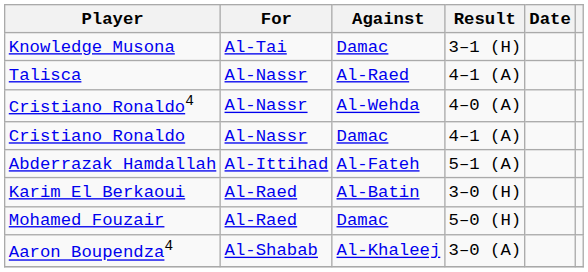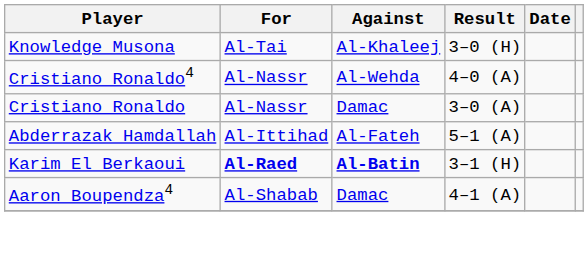 <table class="wikitable">
 <tr>
 <th>Player</th>
 <th>For</th>
 <th>Against</th>
 <th style="text-align:center">Result</th>
 <th>Date</th>
 <th></th>
 </tr>
 <tr>
 <td> <a href='#'>Knowledge Musona</a></td>
 <td><a href='#'>Al-Tai</a></td>
-<td><a href='#'>Damac</a></td>
-<td style="text-align:center;">3–1 (H)</td>
-<td></td>
-<td></td>
-</tr>
-<tr>
-<td> <a href='#'>Talisca</a></td>
-<td><a href='#'>Al-Nassr</a></td>
-<td><a href='#'>Al-Raed</a></td>
-<td style="text-align:center;">4–1 (A)</td>
+<td><a href='#'>Al-Khaleej</a></td>
+<td style="text-align:center;">3–0 (H)</td>
 <td></td>
 <td></td>
 </tr>
 <tr>
 <td> <a href='#'>Cristiano Ronaldo</a><sup>4</sup></td>
 <td><a href='#'>Al-Nassr</a></td>
 <td><a href='#'>Al-Wehda</a></td>
 <td style="text-align:center;">4–0 (A)</td>
 <td></td>
 <td></td>
 </tr>
 <tr>
 <td> <a href='#'>Cristiano Ronaldo</a></td>
 <td><a href='#'>Al-Nassr</a></td>
 <td><a href='#'>Damac</a></td>
-<td style="text-align:center;">4–1 (A)</td>
+<td style="text-align:center;">3–0 (A)</td>
 <td></td>
 <td></td>
 </tr>
 <tr>
 <td> <a href='#'>Abderrazak Hamdallah</a></td>
 <td><a href='#'>Al-Ittihad</a></td>
 <td><a href='#'>Al-Fateh</a></td>
 <td style="text-align:center;">5–1 (A)</td>
 <td></td>
 <td></td>
 </tr>
 <tr>
 <td> <a href='#'>Karim El Berkaoui</a></td>
-<td><a href='#'>Al-Raed</a></td>
-<td><a href='#'>Al-Batin</a></td>
-<td style="text-align:center;">3–0 (H)</td>
-<td></td>
-<td></td>
-</tr>
-<tr>
-<td> <a href='#'>Mohamed Fouzair</a></td>
-<td><a href='#'>Al-Raed</a></td>
-<td><a href='#'>Damac</a></td>
-<td style="text-align:center;">5–0 (H)</td>
+<td><strong><a href='#'>Al-Raed</a></strong></td>
+<td><strong><a href='#'>Al-Batin</a></strong></td>
+<td style="text-align:center;">3–1 (H)</td>
 <td></td>
 <td></td>
 </tr>
 <tr>
 <td> <a href='#'>Aaron Boupendza</a><sup>4</sup></td>
 <td><a href='#'>Al-Shabab</a></td>
-<td><a href='#'>Al-Khaleej</a></td>
-<td style="text-align:center;">3–0 (A)</td>
+<td><a href='#'>Damac</a></td>
+<td style="text-align:center;">4–1 (A)</td>
 <td></td>
 <td></td>
 </tr>
 <tr>
 </tr>
 </table>
